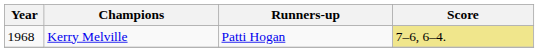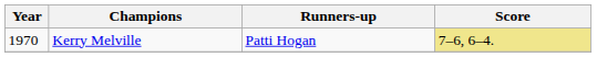 <table class="wikitable">
 <tr>
 <th style="width:40px">Year</th>
 <th style="width:200px">Champions</th>
 <th style="width:200px">Runners-up</th>
 <th style="width:160px" class="unsortable">Score</th>
 </tr>
 <tr>
-<td>1968</td>
+<td>1970</td>
 <td> <a href='#'>Kerry Melville</a></td>
 <td> <a href='#'>Patti Hogan</a></td>
 <td style="background: khaki;">7–6, 6–4.</td>
 </tr>
 <tr>
 </tr>
 </table>
